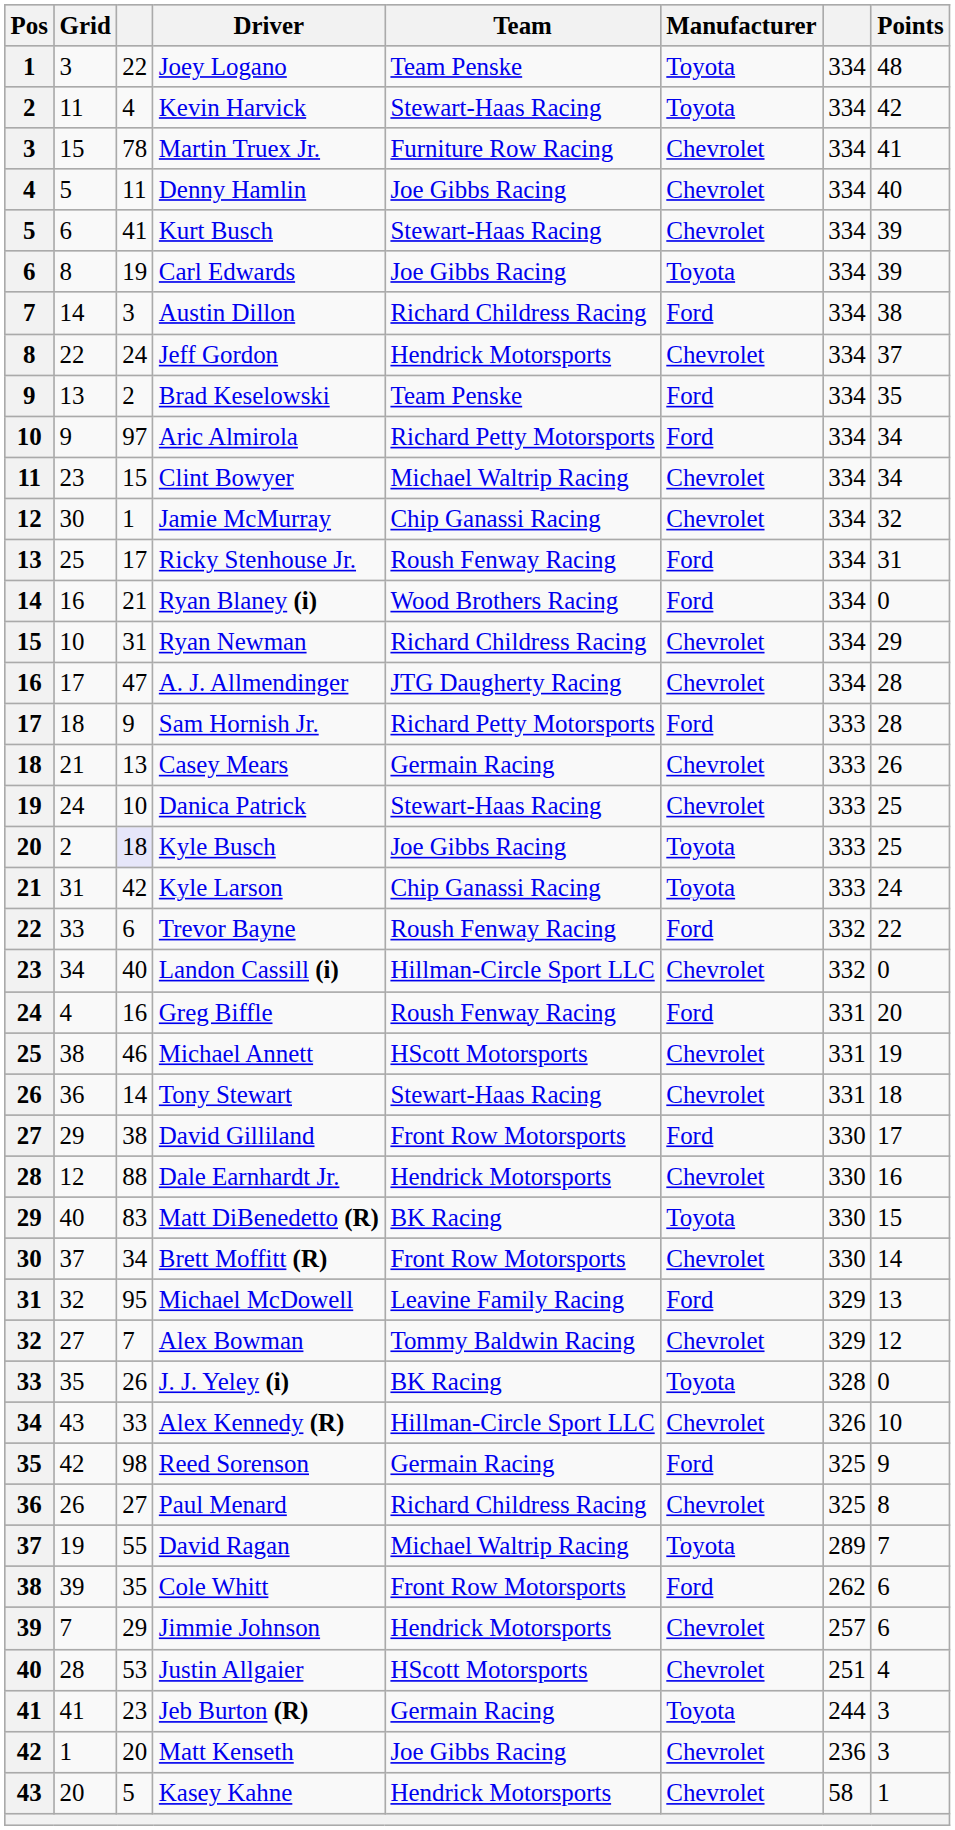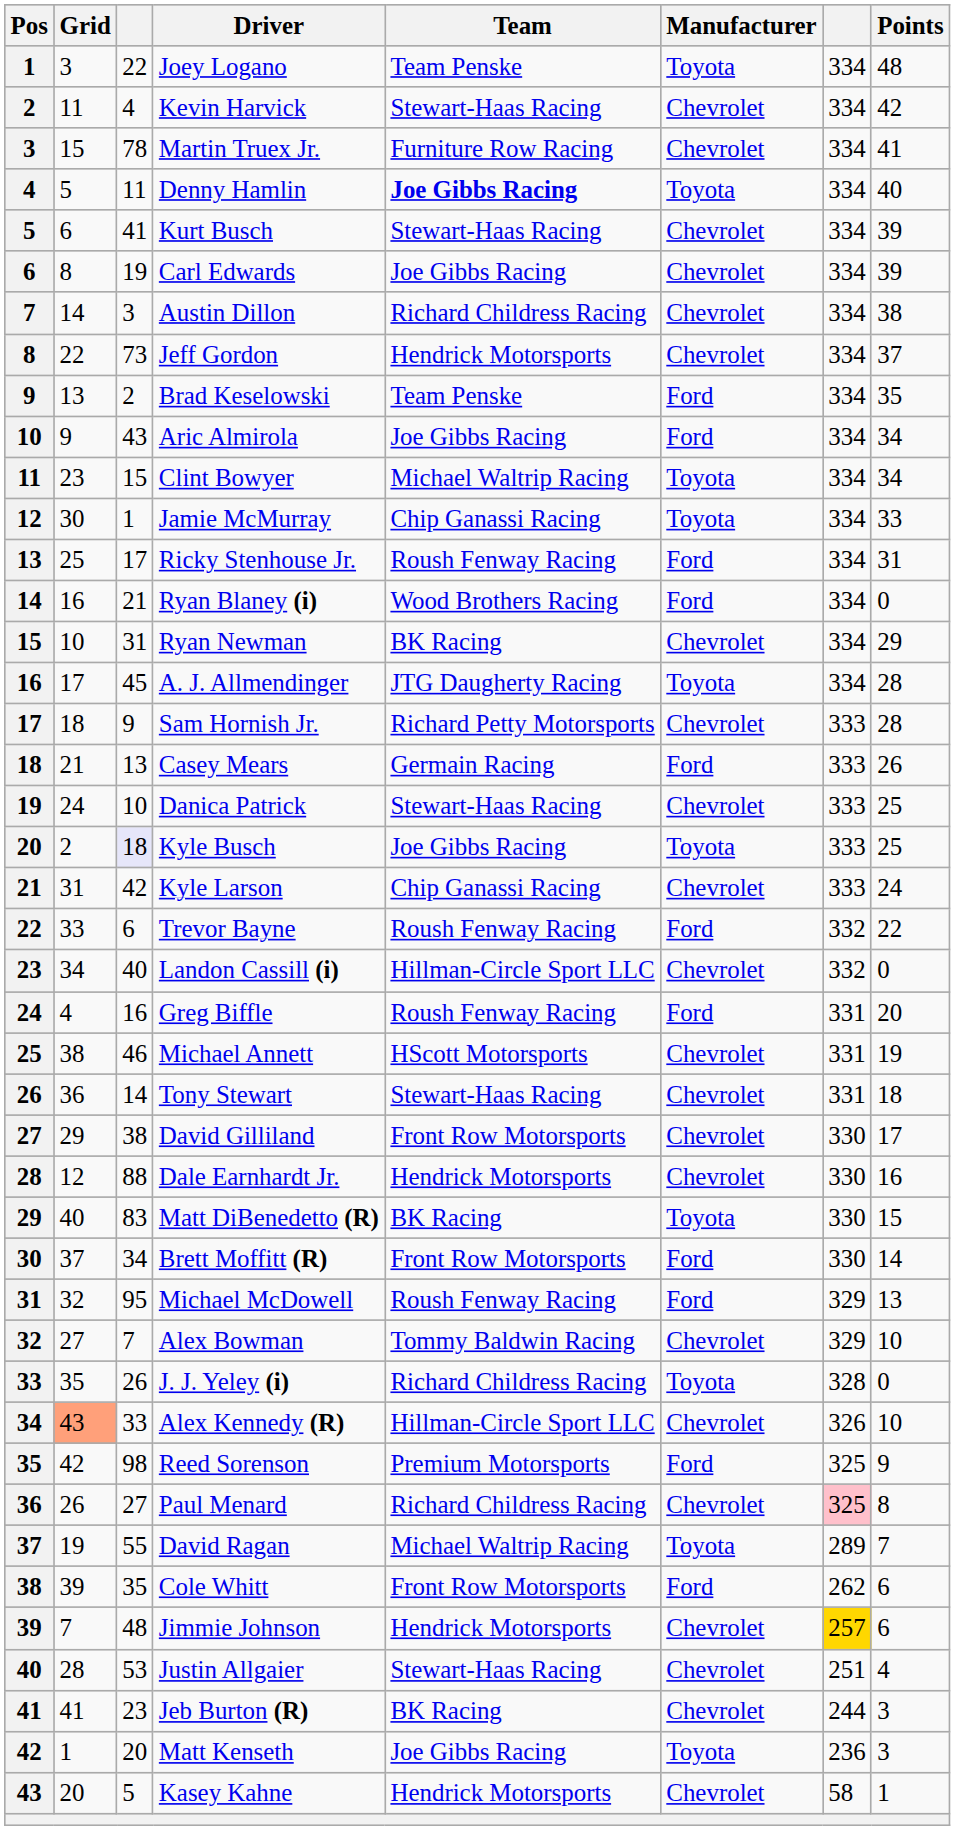 <table class="wikitable" style="font-size:95%">
 <tr>
 <th>Pos</th>
 <th>Grid</th>
 <th></th>
 <th>Driver</th>
 <th>Team</th>
 <th>Manufacturer</th>
 <th></th>
 <th>Points</th>
 </tr>
 <tr>
 <th>1</th>
 <td>3</td>
 <td>22</td>
 <td><a href='#'>Joey Logano</a></td>
 <td><a href='#'>Team Penske</a></td>
 <td><a href='#'>Toyota</a></td>
 <td>334</td>
 <td>48</td>
 </tr>
 <tr>
 <th>2</th>
 <td>11</td>
 <td>4</td>
 <td><a href='#'>Kevin Harvick</a></td>
 <td><a href='#'>Stewart-Haas Racing</a></td>
-<td><a href='#'>Toyota</a></td>
+<td><a href='#'>Chevrolet</a></td>
 <td>334</td>
 <td>42</td>
 </tr>
 <tr>
 <th>3</th>
 <td>15</td>
 <td>78</td>
 <td><a href='#'>Martin Truex Jr.</a></td>
 <td><a href='#'>Furniture Row Racing</a></td>
 <td><a href='#'>Chevrolet</a></td>
 <td>334</td>
 <td>41</td>
 </tr>
 <tr>
 <th>4</th>
 <td>5</td>
 <td>11</td>
 <td><a href='#'>Denny Hamlin</a></td>
-<td><a href='#'>Joe Gibbs Racing</a></td>
-<td><a href='#'>Chevrolet</a></td>
+<td><strong><a href='#'>Joe Gibbs Racing</a></strong></td>
+<td><a href='#'>Toyota</a></td>
 <td>334</td>
 <td>40</td>
 </tr>
 <tr>
 <th>5</th>
 <td>6</td>
 <td>41</td>
 <td><a href='#'>Kurt Busch</a></td>
 <td><a href='#'>Stewart-Haas Racing</a></td>
 <td><a href='#'>Chevrolet</a></td>
 <td>334</td>
 <td>39</td>
 </tr>
 <tr>
 <th>6</th>
 <td>8</td>
 <td>19</td>
 <td><a href='#'>Carl Edwards</a></td>
 <td><a href='#'>Joe Gibbs Racing</a></td>
-<td><a href='#'>Toyota</a></td>
+<td><a href='#'>Chevrolet</a></td>
 <td>334</td>
 <td>39</td>
 </tr>
 <tr>
 <th>7</th>
 <td>14</td>
 <td>3</td>
 <td><a href='#'>Austin Dillon</a></td>
 <td><a href='#'>Richard Childress Racing</a></td>
-<td><a href='#'>Ford</a></td>
+<td><a href='#'>Chevrolet</a></td>
 <td>334</td>
 <td>38</td>
 </tr>
 <tr>
 <th>8</th>
 <td>22</td>
-<td>24</td>
+<td>73</td>
 <td><a href='#'>Jeff Gordon</a></td>
 <td><a href='#'>Hendrick Motorsports</a></td>
 <td><a href='#'>Chevrolet</a></td>
 <td>334</td>
 <td>37</td>
 </tr>
 <tr>
 <th>9</th>
 <td>13</td>
 <td>2</td>
 <td><a href='#'>Brad Keselowski</a></td>
 <td><a href='#'>Team Penske</a></td>
 <td><a href='#'>Ford</a></td>
 <td>334</td>
 <td>35</td>
 </tr>
 <tr>
 <th>10</th>
 <td>9</td>
-<td>97</td>
+<td>43</td>
 <td><a href='#'>Aric Almirola</a></td>
-<td><a href='#'>Richard Petty Motorsports</a></td>
+<td><a href='#'>Joe Gibbs Racing</a></td>
 <td><a href='#'>Ford</a></td>
 <td>334</td>
 <td>34</td>
 </tr>
 <tr>
 <th>11</th>
 <td>23</td>
 <td>15</td>
 <td><a href='#'>Clint Bowyer</a></td>
 <td><a href='#'>Michael Waltrip Racing</a></td>
-<td><a href='#'>Chevrolet</a></td>
+<td><a href='#'>Toyota</a></td>
 <td>334</td>
 <td>34</td>
 </tr>
 <tr>
 <th>12</th>
 <td>30</td>
 <td>1</td>
 <td><a href='#'>Jamie McMurray</a></td>
 <td><a href='#'>Chip Ganassi Racing</a></td>
-<td><a href='#'>Chevrolet</a></td>
+<td><a href='#'>Toyota</a></td>
 <td>334</td>
-<td>32</td>
+<td>33</td>
 </tr>
 <tr>
 <th>13</th>
 <td>25</td>
 <td>17</td>
 <td><a href='#'>Ricky Stenhouse Jr.</a></td>
 <td><a href='#'>Roush Fenway Racing</a></td>
 <td><a href='#'>Ford</a></td>
 <td>334</td>
 <td>31</td>
 </tr>
 <tr>
 <th>14</th>
 <td>16</td>
 <td>21</td>
 <td><a href='#'>Ryan Blaney</a> <strong>(i)</strong></td>
 <td><a href='#'>Wood Brothers Racing</a></td>
 <td><a href='#'>Ford</a></td>
 <td>334</td>
 <td>0</td>
 </tr>
 <tr>
 <th>15</th>
 <td>10</td>
 <td>31</td>
 <td><a href='#'>Ryan Newman</a></td>
-<td><a href='#'>Richard Childress Racing</a></td>
+<td><a href='#'>BK Racing</a></td>
 <td><a href='#'>Chevrolet</a></td>
 <td>334</td>
 <td>29</td>
 </tr>
 <tr>
 <th>16</th>
 <td>17</td>
-<td>47</td>
+<td>45</td>
 <td><a href='#'>A. J. Allmendinger</a></td>
 <td><a href='#'>JTG Daugherty Racing</a></td>
-<td><a href='#'>Chevrolet</a></td>
+<td><a href='#'>Toyota</a></td>
 <td>334</td>
 <td>28</td>
 </tr>
 <tr>
 <th>17</th>
 <td>18</td>
 <td>9</td>
 <td><a href='#'>Sam Hornish Jr.</a></td>
 <td><a href='#'>Richard Petty Motorsports</a></td>
-<td><a href='#'>Ford</a></td>
+<td><a href='#'>Chevrolet</a></td>
 <td>333</td>
 <td>28</td>
 </tr>
 <tr>
 <th>18</th>
 <td>21</td>
 <td>13</td>
 <td><a href='#'>Casey Mears</a></td>
 <td><a href='#'>Germain Racing</a></td>
-<td><a href='#'>Chevrolet</a></td>
+<td><a href='#'>Ford</a></td>
 <td>333</td>
 <td>26</td>
 </tr>
 <tr>
 <th>19</th>
 <td>24</td>
 <td>10</td>
 <td><a href='#'>Danica Patrick</a></td>
 <td><a href='#'>Stewart-Haas Racing</a></td>
 <td><a href='#'>Chevrolet</a></td>
 <td>333</td>
 <td>25</td>
 </tr>
 <tr>
 <th>20</th>
 <td>2</td>
 <td style="background: lavender;">18</td>
 <td><a href='#'>Kyle Busch</a></td>
 <td><a href='#'>Joe Gibbs Racing</a></td>
 <td><a href='#'>Toyota</a></td>
 <td>333</td>
 <td>25</td>
 </tr>
 <tr>
 <th>21</th>
 <td>31</td>
 <td>42</td>
 <td><a href='#'>Kyle Larson</a></td>
 <td><a href='#'>Chip Ganassi Racing</a></td>
-<td><a href='#'>Toyota</a></td>
+<td><a href='#'>Chevrolet</a></td>
 <td>333</td>
 <td>24</td>
 </tr>
 <tr>
 <th>22</th>
 <td>33</td>
 <td>6</td>
 <td><a href='#'>Trevor Bayne</a></td>
 <td><a href='#'>Roush Fenway Racing</a></td>
 <td><a href='#'>Ford</a></td>
 <td>332</td>
 <td>22</td>
 </tr>
 <tr>
 <th>23</th>
 <td>34</td>
 <td>40</td>
 <td><a href='#'>Landon Cassill</a> <strong>(i)</strong></td>
 <td><a href='#'>Hillman-Circle Sport LLC</a></td>
 <td><a href='#'>Chevrolet</a></td>
 <td>332</td>
 <td>0</td>
 </tr>
 <tr>
 <th>24</th>
 <td>4</td>
 <td>16</td>
 <td><a href='#'>Greg Biffle</a></td>
 <td><a href='#'>Roush Fenway Racing</a></td>
 <td><a href='#'>Ford</a></td>
 <td>331</td>
 <td>20</td>
 </tr>
 <tr>
 <th>25</th>
 <td>38</td>
 <td>46</td>
 <td><a href='#'>Michael Annett</a></td>
 <td><a href='#'>HScott Motorsports</a></td>
 <td><a href='#'>Chevrolet</a></td>
 <td>331</td>
 <td>19</td>
 </tr>
 <tr>
 <th>26</th>
 <td>36</td>
 <td>14</td>
 <td><a href='#'>Tony Stewart</a></td>
 <td><a href='#'>Stewart-Haas Racing</a></td>
 <td><a href='#'>Chevrolet</a></td>
 <td>331</td>
 <td>18</td>
 </tr>
 <tr>
 <th>27</th>
 <td>29</td>
 <td>38</td>
 <td><a href='#'>David Gilliland</a></td>
 <td><a href='#'>Front Row Motorsports</a></td>
-<td><a href='#'>Ford</a></td>
+<td><a href='#'>Chevrolet</a></td>
 <td>330</td>
 <td>17</td>
 </tr>
 <tr>
 <th>28</th>
 <td>12</td>
 <td>88</td>
 <td><a href='#'>Dale Earnhardt Jr.</a></td>
 <td><a href='#'>Hendrick Motorsports</a></td>
 <td><a href='#'>Chevrolet</a></td>
 <td>330</td>
 <td>16</td>
 </tr>
 <tr>
 <th>29</th>
 <td>40</td>
 <td>83</td>
 <td><a href='#'>Matt DiBenedetto</a> <strong>(R)</strong></td>
 <td><a href='#'>BK Racing</a></td>
 <td><a href='#'>Toyota</a></td>
 <td>330</td>
 <td>15</td>
 </tr>
 <tr>
 <th>30</th>
 <td>37</td>
 <td>34</td>
 <td><a href='#'>Brett Moffitt</a> <strong>(R)</strong></td>
 <td><a href='#'>Front Row Motorsports</a></td>
-<td><a href='#'>Chevrolet</a></td>
+<td><a href='#'>Ford</a></td>
 <td>330</td>
 <td>14</td>
 </tr>
 <tr>
 <th>31</th>
 <td>32</td>
 <td>95</td>
 <td><a href='#'>Michael McDowell</a></td>
-<td><a href='#'>Leavine Family Racing</a></td>
+<td><a href='#'>Roush Fenway Racing</a></td>
 <td><a href='#'>Ford</a></td>
 <td>329</td>
 <td>13</td>
 </tr>
 <tr>
 <th>32</th>
 <td>27</td>
 <td>7</td>
 <td><a href='#'>Alex Bowman</a></td>
 <td><a href='#'>Tommy Baldwin Racing</a></td>
 <td><a href='#'>Chevrolet</a></td>
 <td>329</td>
-<td>12</td>
+<td>10</td>
 </tr>
 <tr>
 <th>33</th>
 <td>35</td>
 <td>26</td>
 <td><a href='#'>J. J. Yeley</a> <strong>(i)</strong></td>
-<td><a href='#'>BK Racing</a></td>
+<td><a href='#'>Richard Childress Racing</a></td>
 <td><a href='#'>Toyota</a></td>
 <td>328</td>
 <td>0</td>
 </tr>
 <tr>
 <th>34</th>
-<td>43</td>
+<td style="background: lightsalmon;">43</td>
 <td>33</td>
 <td><a href='#'>Alex Kennedy</a> <strong>(R)</strong></td>
 <td><a href='#'>Hillman-Circle Sport LLC</a></td>
 <td><a href='#'>Chevrolet</a></td>
 <td>326</td>
 <td>10</td>
 </tr>
 <tr>
 <th>35</th>
 <td>42</td>
 <td>98</td>
 <td><a href='#'>Reed Sorenson</a></td>
-<td><a href='#'>Germain Racing</a></td>
+<td><a href='#'>Premium Motorsports</a></td>
 <td><a href='#'>Ford</a></td>
 <td>325</td>
 <td>9</td>
 </tr>
 <tr>
 <th>36</th>
 <td>26</td>
 <td>27</td>
 <td><a href='#'>Paul Menard</a></td>
 <td><a href='#'>Richard Childress Racing</a></td>
 <td><a href='#'>Chevrolet</a></td>
-<td>325</td>
+<td style="background: pink;">325</td>
 <td>8</td>
 </tr>
 <tr>
 <th>37</th>
 <td>19</td>
 <td>55</td>
 <td><a href='#'>David Ragan</a></td>
 <td><a href='#'>Michael Waltrip Racing</a></td>
 <td><a href='#'>Toyota</a></td>
 <td>289</td>
 <td>7</td>
 </tr>
 <tr>
 <th>38</th>
 <td>39</td>
 <td>35</td>
 <td><a href='#'>Cole Whitt</a></td>
 <td><a href='#'>Front Row Motorsports</a></td>
 <td><a href='#'>Ford</a></td>
 <td>262</td>
 <td>6</td>
 </tr>
 <tr>
 <th>39</th>
 <td>7</td>
-<td>29</td>
+<td>48</td>
 <td><a href='#'>Jimmie Johnson</a></td>
 <td><a href='#'>Hendrick Motorsports</a></td>
 <td><a href='#'>Chevrolet</a></td>
-<td>257</td>
+<td style="background: gold;">257</td>
 <td>6</td>
 </tr>
 <tr>
 <th>40</th>
 <td>28</td>
 <td>53</td>
 <td><a href='#'>Justin Allgaier</a></td>
-<td><a href='#'>HScott Motorsports</a></td>
+<td><a href='#'>Stewart-Haas Racing</a></td>
 <td><a href='#'>Chevrolet</a></td>
 <td>251</td>
 <td>4</td>
 </tr>
 <tr>
 <th>41</th>
 <td>41</td>
 <td>23</td>
 <td><a href='#'>Jeb Burton</a> <strong>(R)</strong></td>
-<td><a href='#'>Germain Racing</a></td>
-<td><a href='#'>Toyota</a></td>
+<td><a href='#'>BK Racing</a></td>
+<td><a href='#'>Chevrolet</a></td>
 <td>244</td>
 <td>3</td>
 </tr>
 <tr>
 <th>42</th>
 <td>1</td>
 <td>20</td>
 <td><a href='#'>Matt Kenseth</a></td>
 <td><a href='#'>Joe Gibbs Racing</a></td>
-<td><a href='#'>Chevrolet</a></td>
+<td><a href='#'>Toyota</a></td>
 <td>236</td>
 <td>3</td>
 </tr>
 <tr>
 <th>43</th>
 <td>20</td>
 <td>5</td>
 <td><a href='#'>Kasey Kahne</a></td>
 <td><a href='#'>Hendrick Motorsports</a></td>
 <td><a href='#'>Chevrolet</a></td>
 <td>58</td>
 <td>1</td>
 </tr>
 <tr>
 <th colspan="8"></th>
 </tr>
 </table>
